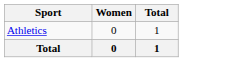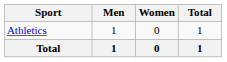 <table class="wikitable sortable" style="text-align:center;">
 <tr>
 <th width=120>Sport</th>
+<th width=55>Men</th>
 <th width=55>Women</th>
 <th width=55>Total</th>
 </tr>
 <tr>
 <td align=left><a href='#'>Athletics</a></td>
+<td>1</td>
 <td>0</td>
 <td>1</td>
 </tr>
 <tr>
 <th>Total</th>
+<th>1</th>
 <th>0</th>
 <th>1</th>
 </tr>
 </table>
